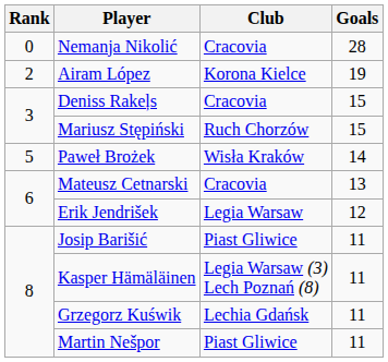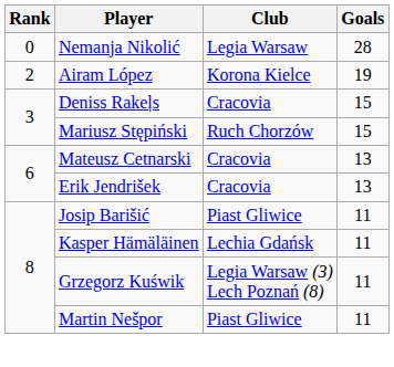 <table class="wikitable" style="text-align:center">
 <tr>
 <th>Rank</th>
 <th>Player</th>
 <th>Club</th>
 <th>Goals</th>
 </tr>
 <tr>
 <td rowspan="1">0</td>
 <td align="left"> <a href='#'>Nemanja Nikolić</a></td>
-<td align="left"><a href='#'>Cracovia</a></td>
+<td align="left"><a href='#'>Legia Warsaw</a></td>
 <td>28</td>
 </tr>
 <tr>
 <td rowspan="1">2</td>
 <td align="left"> <a href='#'>Airam López</a></td>
 <td align="left"><a href='#'>Korona Kielce</a></td>
 <td>19</td>
 </tr>
 <tr>
 <td rowspan="2">3</td>
 <td align="left"> <a href='#'>Deniss Rakeļs</a></td>
 <td align="left"><a href='#'>Cracovia</a></td>
 <td>15</td>
 </tr>
 <tr>
 <td align="left"> <a href='#'>Mariusz Stępiński</a></td>
 <td align="left"><a href='#'>Ruch Chorzów</a></td>
 <td>15</td>
 </tr>
 <tr>
-<td rowspan="1">5</td>
-<td align="left"> <a href='#'>Paweł Brożek</a></td>
-<td align="left"><a href='#'>Wisła Kraków</a></td>
-<td>14</td>
-</tr>
-<tr>
 <td rowspan="2">6</td>
 <td align="left"> <a href='#'>Mateusz Cetnarski</a></td>
 <td align="left"><a href='#'>Cracovia</a></td>
 <td>13</td>
 </tr>
 <tr>
 <td align="left"> <a href='#'>Erik Jendrišek</a></td>
-<td align="left"><a href='#'>Legia Warsaw</a></td>
-<td>12</td>
+<td align="left"><a href='#'>Cracovia</a></td>
+<td>13</td>
 </tr>
 <tr>
 <td rowspan="4">8</td>
 <td align="left"> <a href='#'>Josip Barišić</a></td>
 <td align="left"><a href='#'>Piast Gliwice</a></td>
 <td>11</td>
 </tr>
 <tr>
 <td align="left"> <a href='#'>Kasper Hämäläinen</a></td>
-<td align="left"><a href='#'>Legia Warsaw</a> <em>(3)</em><br><a href='#'>Lech Poznań</a> <em>(8)</em></td>
+<td align="left"><a href='#'>Lechia Gdańsk</a></td>
 <td>11</td>
 </tr>
 <tr>
 <td align="left"> <a href='#'>Grzegorz Kuświk</a></td>
-<td align="left"><a href='#'>Lechia Gdańsk</a></td>
+<td align="left"><a href='#'>Legia Warsaw</a> <em>(3)</em><br><a href='#'>Lech Poznań</a> <em>(8)</em></td>
 <td>11</td>
 </tr>
 <tr>
 <td align="left"> <a href='#'>Martin Nešpor</a></td>
 <td align="left"><a href='#'>Piast Gliwice</a></td>
 <td>11</td>
 </tr>
 </table>
